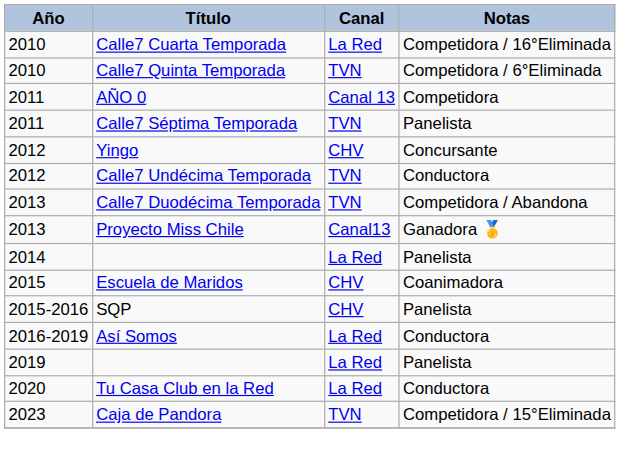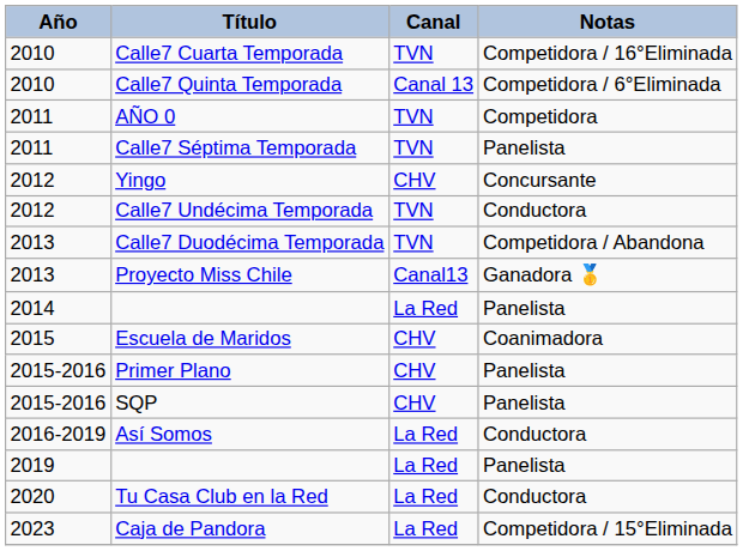 <table class="wikitable" style="font-size:90%;">
 <tr>
 <th style="background:#B0C4DE;">Año</th>
 <th style="background:#B0C4DE;">Título</th>
 <th style="background:#B0C4DE;">Canal</th>
 <th style="background:#B0C4DE;">Notas</th>
 </tr>
 <tr>
 <td>2010</td>
 <td><a href='#'>Calle7 Cuarta Temporada</a></td>
-<td><a href='#'>La Red</a></td>
+<td><a href='#'>TVN</a></td>
 <td>Competidora / 16°Eliminada</td>
 </tr>
 <tr>
 <td>2010</td>
 <td><a href='#'>Calle7 Quinta Temporada</a></td>
-<td><a href='#'>TVN</a></td>
+<td><a href='#'>Canal 13</a></td>
 <td>Competidora / 6°Eliminada</td>
 </tr>
 <tr>
 <td>2011</td>
 <td><a href='#'>AÑO 0</a></td>
-<td><a href='#'>Canal 13</a></td>
+<td><a href='#'>TVN</a></td>
 <td>Competidora</td>
 </tr>
 <tr>
 <td>2011</td>
 <td><a href='#'>Calle7 Séptima Temporada</a></td>
 <td><a href='#'>TVN</a></td>
 <td>Panelista</td>
 </tr>
 <tr>
 <td>2012</td>
 <td><a href='#'>Yingo</a></td>
 <td><a href='#'>CHV</a></td>
 <td>Concursante</td>
 </tr>
 <tr>
 <td>2012</td>
 <td><a href='#'>Calle7 Undécima Temporada</a></td>
 <td><a href='#'>TVN</a></td>
 <td>Conductora</td>
 </tr>
 <tr>
 <td>2013</td>
 <td><a href='#'>Calle7 Duodécima Temporada</a></td>
 <td><a href='#'>TVN</a></td>
 <td>Competidora / Abandona</td>
 </tr>
 <tr>
 <td>2013</td>
 <td><a href='#'>Proyecto Miss Chile</a></td>
 <td><a href='#'>Canal13</a></td>
 <td>Ganadora 🥇</td>
 </tr>
 <tr>
 <td>2014</td>
 <td></td>
 <td><a href='#'>La Red</a></td>
 <td>Panelista</td>
 </tr>
 <tr>
 <td>2015</td>
 <td><a href='#'>Escuela de Maridos</a></td>
 <td><a href='#'>CHV</a></td>
 <td>Coanimadora</td>
 </tr>
 <tr>
 <td>2015-2016</td>
+<td><a href='#'>Primer Plano</a></td>
+<td><a href='#'>CHV</a></td>
+<td>Panelista</td>
+</tr>
+<tr>
+<td>2015-2016</td>
 <td>SQP</td>
 <td><a href='#'>CHV</a></td>
 <td>Panelista</td>
 </tr>
 <tr>
 <td>2016-2019</td>
 <td><a href='#'>Así Somos</a></td>
 <td><a href='#'>La Red</a></td>
 <td>Conductora</td>
 </tr>
 <tr>
 <td>2019</td>
 <td></td>
 <td><a href='#'>La Red</a></td>
 <td>Panelista</td>
 </tr>
 <tr>
 <td>2020</td>
 <td><a href='#'>Tu Casa Club en la Red</a></td>
 <td><a href='#'>La Red</a></td>
 <td>Conductora</td>
 </tr>
 <tr>
 <td>2023</td>
 <td><a href='#'>Caja de Pandora</a></td>
-<td><a href='#'>TVN</a></td>
+<td><a href='#'>La Red</a></td>
 <td>Competidora / 15°Eliminada</td>
 </tr>
 <tr>
 </tr>
 </table>
